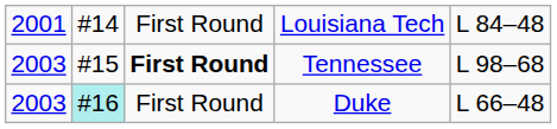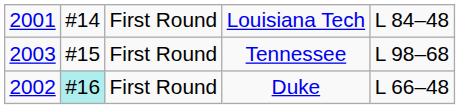 <table class="wikitable">
 <tr align="center">
 <td><a href='#'>2001</a></td>
 <td>#14</td>
 <td>First Round</td>
 <td><a href='#'>Louisiana Tech</a></td>
 <td>L 84–48</td>
 </tr>
 <tr align="center">
 <td><a href='#'>2003</a></td>
 <td>#15</td>
-<td><strong>First Round</strong></td>
+<td>First Round</td>
 <td><a href='#'>Tennessee</a></td>
 <td>L 98–68</td>
 </tr>
 <tr align="center">
-<td><a href='#'>2003</a></td>
+<td><a href='#'>2002</a></td>
 <td style="background: paleturquoise;">#16</td>
 <td>First Round</td>
 <td><a href='#'>Duke</a></td>
 <td>L 66–48</td>
 </tr>
 </table>
